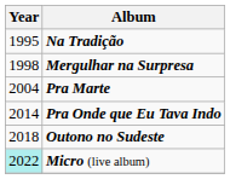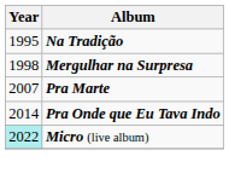 <table class="wikitable">
 <tr>
 <th>Year</th>
 <th>Album</th>
 </tr>
 <tr>
 <td>1995</td>
 <td><strong><em>Na Tradição</em></strong> </td>
 </tr>
 <tr>
 <td>1998</td>
 <td><strong><em>Mergulhar na Surpresa</em></strong> </td>
 </tr>
 <tr>
-<td>2004</td>
+<td>2007</td>
 <td><strong><em>Pra Marte</em></strong> </td>
 </tr>
 <tr>
 <td>2014</td>
 <td><strong><em>Pra Onde que Eu Tava Indo</em></strong> </td>
-</tr>
-<tr>
-<td>2018</td>
-<td><strong><em>Outono no Sudeste</em></strong> </td>
 </tr>
 <tr>
 <td style="background: paleturquoise;">2022</td>
 <td><strong><em>Micro</em></strong> <small>(live album)</small></td>
 </tr>
 <tr>
 </tr>
 </table>
